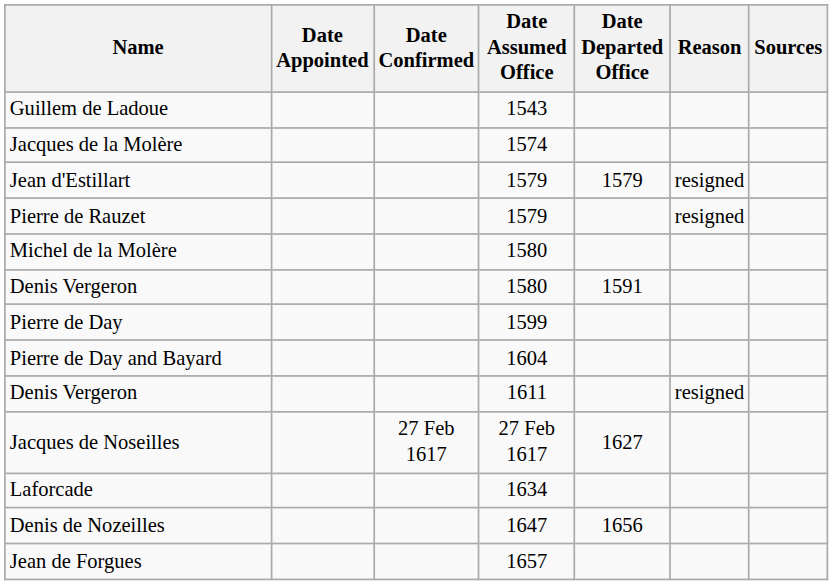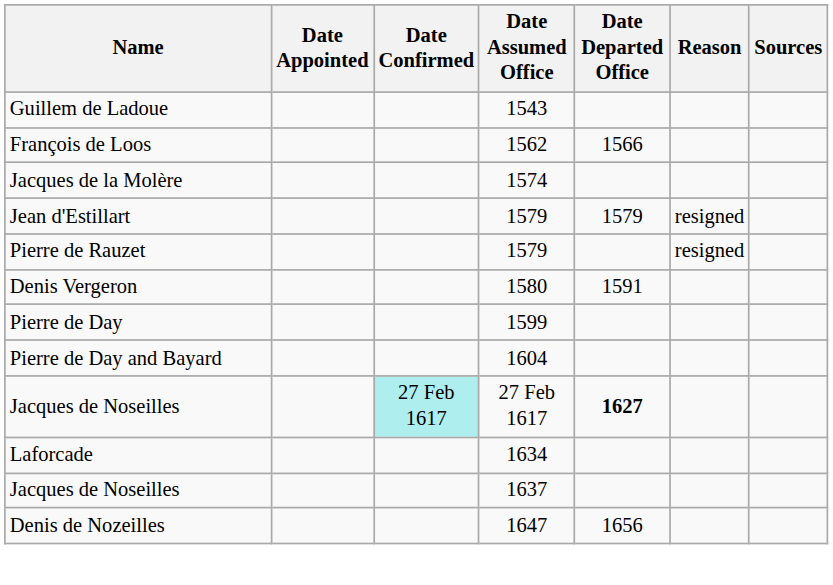 <table class="wikitable">
 <tr style="font-size: 75%;">
 <th style="width: 150px;">Name</th>
 <th style="width: 50px;">Date Appointed</th>
 <th style="width: 50px;">Date Confirmed</th>
 <th style="width: 50px;">Date Assumed Office</th>
 <th style="width: 50px;">Date Departed Office</th>
 <th style="width: 40px;">Reason</th>
 <th style="width: 30px;">Sources</th>
 </tr>
 <tr style="font-size: 75%;">
 <td>Guillem de Ladoue</td>
 <td style="text-align: center;"></td>
 <td style="text-align: center;"></td>
 <td style="text-align: center;">1543</td>
 <td style="text-align: center;"></td>
+<td style="text-align: center;"></td>
+<td></td>
+</tr>
+<tr style="font-size: 75%;">
+<td>François de Loos</td>
+<td style="text-align: center;"></td>
+<td style="text-align: center;"></td>
+<td style="text-align: center;">1562</td>
+<td style="text-align: center;">1566</td>
 <td style="text-align: center;"></td>
 <td></td>
 </tr>
 <tr style="font-size: 75%;">
 <td>Jacques de la Molère</td>
 <td style="text-align: center;"></td>
 <td style="text-align: center;"></td>
 <td style="text-align: center;">1574</td>
 <td style="text-align: center;"></td>
 <td style="text-align: center;"></td>
 <td></td>
 </tr>
 <tr style="font-size: 75%;">
 <td>Jean d'Estillart</td>
 <td style="text-align: center;"></td>
 <td style="text-align: center;"></td>
 <td style="text-align: center;">1579</td>
 <td style="text-align: center;">1579</td>
 <td style="text-align: center;">resigned</td>
 <td></td>
 </tr>
 <tr style="font-size: 75%;">
 <td>Pierre de Rauzet</td>
 <td style="text-align: center;"></td>
 <td style="text-align: center;"></td>
 <td style="text-align: center;">1579</td>
 <td style="text-align: center;"></td>
 <td style="text-align: center;">resigned</td>
 <td></td>
 </tr>
 <tr style="font-size: 75%;">
-<td>Michel de la Molère</td>
-<td style="text-align: center;"></td>
-<td style="text-align: center;"></td>
-<td style="text-align: center;">1580</td>
-<td style="text-align: center;"></td>
-<td style="text-align: center;"></td>
-<td></td>
-</tr>
-<tr style="font-size: 75%;">
 <td>Denis Vergeron</td>
 <td style="text-align: center;"></td>
 <td style="text-align: center;"></td>
 <td style="text-align: center;">1580</td>
 <td style="text-align: center;">1591</td>
 <td style="text-align: center;"></td>
 <td></td>
 </tr>
 <tr style="font-size: 75%;">
 <td>Pierre de Day</td>
 <td style="text-align: center;"></td>
 <td style="text-align: center;"></td>
 <td style="text-align: center;">1599</td>
 <td style="text-align: center;"></td>
 <td style="text-align: center;"></td>
 <td></td>
 </tr>
 <tr style="font-size: 75%;">
 <td>Pierre de Day and Bayard</td>
 <td style="text-align: center;"></td>
 <td style="text-align: center;"></td>
 <td style="text-align: center;">1604</td>
 <td style="text-align: center;"></td>
 <td style="text-align: center;"></td>
 <td></td>
 </tr>
 <tr style="font-size: 75%;">
-<td>Denis Vergeron</td>
-<td style="text-align: center;"></td>
-<td style="text-align: center;"></td>
-<td style="text-align: center;">1611</td>
-<td style="text-align: center;"></td>
-<td style="text-align: center;">resigned</td>
-<td></td>
-</tr>
-<tr style="font-size: 75%;">
 <td>Jacques de Noseilles</td>
 <td style="text-align: center;"></td>
+<td style="background: paleturquoise; text-align: center;">27 Feb 1617</td>
 <td style="text-align: center;">27 Feb 1617</td>
-<td style="text-align: center;">27 Feb 1617</td>
-<td style="text-align: center;">1627</td>
+<td style="text-align: center;"><strong>1627</strong></td>
 <td style="text-align: center;"></td>
 <td></td>
 </tr>
 <tr style="font-size: 75%;">
 <td>Laforcade</td>
 <td style="text-align: center;"></td>
 <td style="text-align: center;"></td>
 <td style="text-align: center;">1634</td>
 <td style="text-align: center;"></td>
 <td style="text-align: center;"></td>
 <td></td>
 </tr>
 <tr style="font-size: 75%;">
+<td>Jacques de Noseilles</td>
+<td style="text-align: center;"></td>
+<td style="text-align: center;"></td>
+<td style="text-align: center;">1637</td>
+<td style="text-align: center;"></td>
+<td style="text-align: center;"></td>
+<td></td>
+</tr>
+<tr style="font-size: 75%;">
 <td>Denis de Nozeilles</td>
 <td style="text-align: center;"></td>
 <td style="text-align: center;"></td>
 <td style="text-align: center;">1647</td>
 <td style="text-align: center;">1656</td>
 <td style="text-align: center;"></td>
 <td></td>
 </tr>
-<tr style="font-size: 75%;">
-<td>Jean de Forgues</td>
-<td style="text-align: center;"></td>
-<td style="text-align: center;"></td>
-<td style="text-align: center;">1657</td>
-<td style="text-align: center;"></td>
-<td style="text-align: center;"></td>
-<td></td>
-</tr>
 </table>
